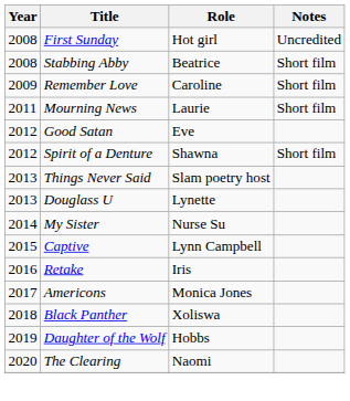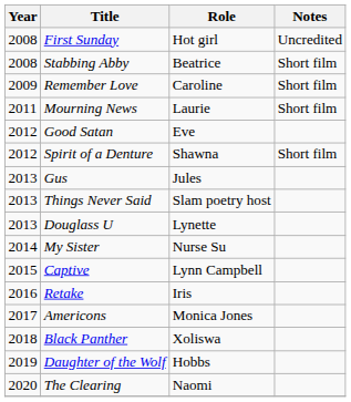 <table class="wikitable sortable">
 <tr>
 <th>Year</th>
 <th>Title</th>
 <th>Role</th>
 <th>Notes</th>
 </tr>
 <tr>
 <td>2008</td>
 <td><em><a href='#'>First Sunday</a></em></td>
 <td>Hot girl</td>
 <td>Uncredited</td>
 </tr>
 <tr>
 <td>2008</td>
 <td><em>Stabbing Abby</em></td>
 <td>Beatrice</td>
 <td>Short film</td>
 </tr>
 <tr>
 <td>2009</td>
 <td><em>Remember Love</em></td>
 <td>Caroline</td>
 <td>Short film</td>
 </tr>
 <tr>
 <td>2011</td>
 <td><em>Mourning News</em></td>
 <td>Laurie</td>
 <td>Short film</td>
 </tr>
 <tr>
 <td>2012</td>
 <td><em>Good Satan</em></td>
 <td>Eve</td>
 <td></td>
 </tr>
 <tr>
 <td>2012</td>
 <td><em>Spirit of a Denture</em></td>
 <td>Shawna</td>
 <td>Short film</td>
+</tr>
+<tr>
+<td>2013</td>
+<td><em>Gus</em></td>
+<td>Jules</td>
+<td></td>
 </tr>
 <tr>
 <td>2013</td>
 <td><em>Things Never Said</em></td>
 <td>Slam poetry host</td>
 <td></td>
 </tr>
 <tr>
 <td>2013</td>
 <td><em>Douglass U</em></td>
 <td>Lynette</td>
 <td></td>
 </tr>
 <tr>
 <td>2014</td>
 <td><em>My Sister</em></td>
 <td>Nurse Su</td>
 <td></td>
 </tr>
 <tr>
 <td>2015</td>
 <td><em><a href='#'>Captive</a></em></td>
 <td>Lynn Campbell</td>
 <td></td>
 </tr>
 <tr>
 <td>2016</td>
 <td><em><a href='#'>Retake</a></em></td>
 <td>Iris</td>
 <td></td>
 </tr>
 <tr>
 <td>2017</td>
 <td><em>Americons</em></td>
 <td>Monica Jones</td>
 <td></td>
 </tr>
 <tr>
 <td>2018</td>
 <td><em><a href='#'>Black Panther</a></em></td>
 <td>Xoliswa</td>
 <td></td>
 </tr>
 <tr>
 <td>2019</td>
 <td><em><a href='#'>Daughter of the Wolf</a></em></td>
 <td>Hobbs</td>
 <td></td>
 </tr>
 <tr>
 <td>2020</td>
 <td><em>The Clearing</em></td>
 <td>Naomi</td>
 <td></td>
 </tr>
 <tr>
 </tr>
 </table>
